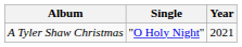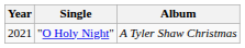 <table class="wikitable" style="text-align:center;">
 <tr>
+<th rowspan="1">Year</th>
+<th rowspan="1">Single</th>
 <th rowspan="1">Album</th>
-<th rowspan="1">Single</th>
-<th rowspan="1">Year</th>
 </tr>
 <tr>
+<td>2021</td>
+<td style="text-align:left;">"<a href='#'>O Holy Night</a>"<br> </td>
 <td><em>A Tyler Shaw Christmas</em></td>
-<td style="text-align:left;">"<a href='#'>O Holy Night</a>"<br> </td>
-<td>2021</td>
 </tr>
 </table>
